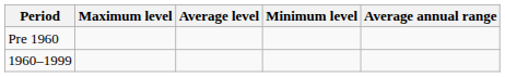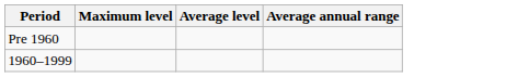 <table class="wikitable">
 <tr>
 <th>Period</th>
 <th>Maximum level</th>
 <th>Average level</th>
-<th>Minimum level</th>
 <th>Average annual range</th>
 </tr>
 <tr>
 <td>Pre 1960</td>
-<td></td>
 <td></td>
 <td></td>
 <td></td>
 </tr>
 <tr>
 <td>1960–1999</td>
 <td></td>
 <td></td>
 <td></td>
-<td></td>
 </tr>
 </table>
